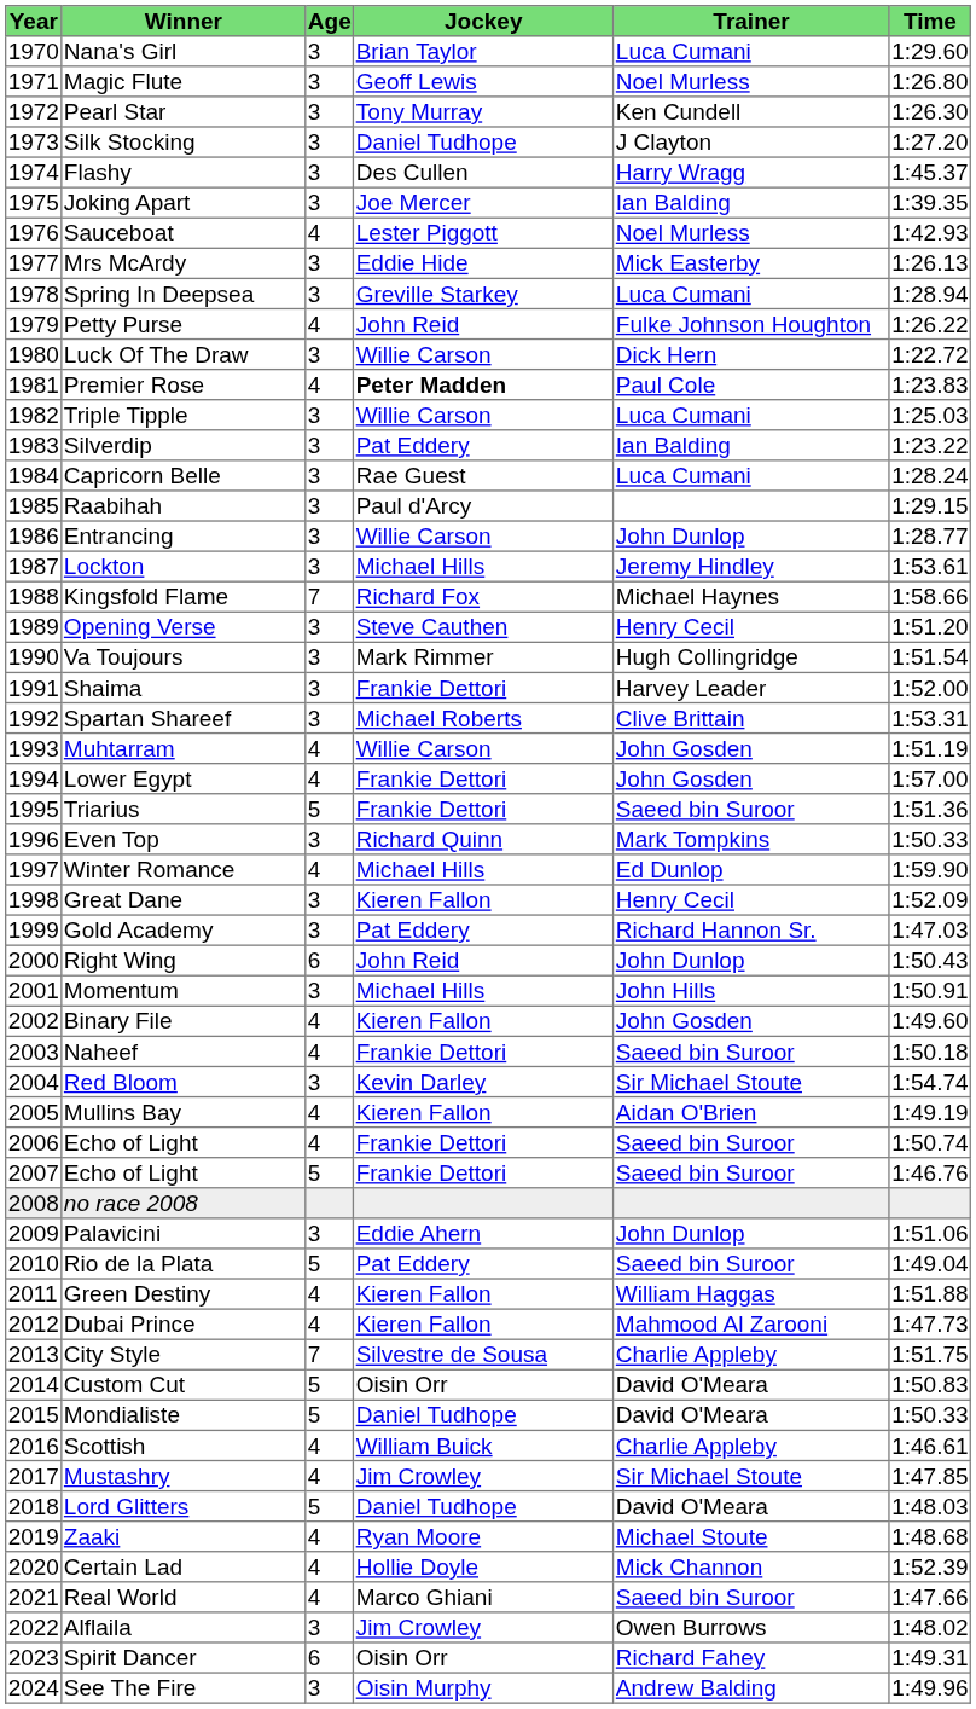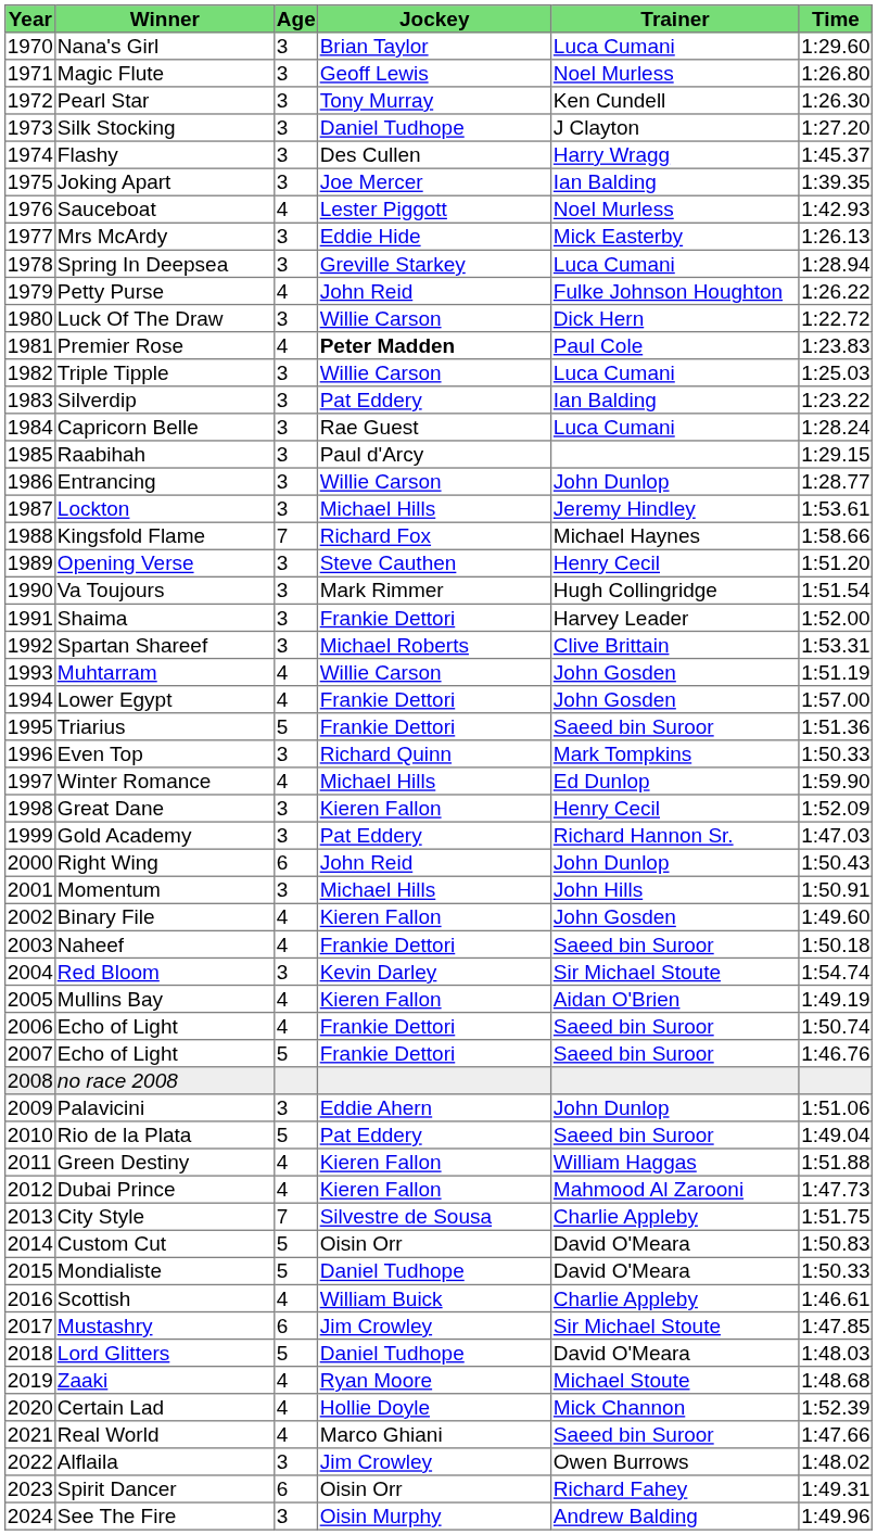 <table class = "sortable" | border="1" style="border-collapse: collapse; font-size:90%">
 <tr bgcolor="#77dd77" align="center">
 <th>Year</th>
 <th>Winner</th>
 <th>Age</th>
 <th>Jockey</th>
 <th>Trainer</th>
 <th>Time</th>
 </tr>
 <tr>
 <td>1970</td>
 <td width=150px>Nana's Girl</td>
 <td>3</td>
 <td width=160px><a href='#'>Brian Taylor</a></td>
 <td><a href='#'>Luca Cumani</a></td>
 <td>1:29.60</td>
 </tr>
 <tr>
 <td>1971</td>
 <td>Magic Flute</td>
 <td>3</td>
 <td><a href='#'>Geoff Lewis</a></td>
 <td><a href='#'>Noel Murless</a></td>
 <td>1:26.80</td>
 </tr>
 <tr>
 <td>1972</td>
 <td>Pearl Star</td>
 <td>3</td>
 <td><a href='#'>Tony Murray</a></td>
 <td>Ken Cundell</td>
 <td>1:26.30</td>
 </tr>
 <tr>
 <td>1973</td>
 <td>Silk Stocking</td>
 <td>3</td>
 <td><a href='#'>Daniel Tudhope</a></td>
 <td>J Clayton</td>
 <td>1:27.20</td>
 </tr>
 <tr>
 <td>1974</td>
 <td>Flashy</td>
 <td>3</td>
 <td>Des Cullen</td>
 <td><a href='#'>Harry Wragg</a></td>
 <td>1:45.37</td>
 </tr>
 <tr>
 <td>1975</td>
 <td>Joking Apart</td>
 <td>3</td>
 <td><a href='#'>Joe Mercer</a></td>
 <td><a href='#'>Ian Balding</a></td>
 <td>1:39.35</td>
 </tr>
 <tr>
 <td>1976</td>
 <td>Sauceboat</td>
 <td>4</td>
 <td><a href='#'>Lester Piggott</a></td>
 <td><a href='#'>Noel Murless</a></td>
 <td>1:42.93</td>
 </tr>
 <tr>
 <td>1977</td>
 <td>Mrs McArdy</td>
 <td>3</td>
 <td><a href='#'>Eddie Hide</a></td>
 <td><a href='#'>Mick Easterby</a></td>
 <td>1:26.13</td>
 </tr>
 <tr>
 <td>1978</td>
 <td>Spring In Deepsea</td>
 <td>3</td>
 <td><a href='#'>Greville Starkey</a></td>
 <td><a href='#'>Luca Cumani</a></td>
 <td>1:28.94</td>
 </tr>
 <tr>
 <td>1979</td>
 <td>Petty Purse</td>
 <td>4</td>
 <td><a href='#'>John Reid</a></td>
 <td><a href='#'>Fulke Johnson Houghton</a></td>
 <td>1:26.22</td>
 </tr>
 <tr>
 <td>1980</td>
 <td>Luck Of The Draw</td>
 <td>3</td>
 <td><a href='#'>Willie Carson</a></td>
 <td><a href='#'>Dick Hern</a></td>
 <td>1:22.72</td>
 </tr>
 <tr>
 <td>1981</td>
 <td>Premier Rose</td>
 <td>4</td>
 <td><strong>Peter Madden</strong></td>
 <td><a href='#'>Paul Cole</a></td>
 <td>1:23.83</td>
 </tr>
 <tr>
 <td>1982</td>
 <td>Triple Tipple</td>
 <td>3</td>
 <td><a href='#'>Willie Carson</a></td>
 <td><a href='#'>Luca Cumani</a></td>
 <td>1:25.03</td>
 </tr>
 <tr>
 <td>1983</td>
 <td>Silverdip</td>
 <td>3</td>
 <td><a href='#'>Pat Eddery</a></td>
 <td><a href='#'>Ian Balding</a></td>
 <td>1:23.22</td>
 </tr>
 <tr>
 <td>1984</td>
 <td>Capricorn Belle</td>
 <td>3</td>
 <td>Rae Guest</td>
 <td><a href='#'>Luca Cumani</a></td>
 <td>1:28.24</td>
 </tr>
 <tr>
 <td>1985</td>
 <td>Raabihah</td>
 <td>3</td>
 <td>Paul d'Arcy</td>
 <td></td>
 <td>1:29.15</td>
 </tr>
 <tr>
 <td>1986</td>
 <td>Entrancing</td>
 <td>3</td>
 <td><a href='#'>Willie Carson</a></td>
 <td><a href='#'>John Dunlop</a></td>
 <td>1:28.77</td>
 </tr>
 <tr>
 <td>1987</td>
 <td><a href='#'>Lockton</a></td>
 <td>3</td>
 <td><a href='#'>Michael Hills</a></td>
 <td><a href='#'>Jeremy Hindley</a></td>
 <td>1:53.61</td>
 </tr>
 <tr>
 <td>1988</td>
 <td>Kingsfold Flame</td>
 <td>7</td>
 <td><a href='#'>Richard Fox</a></td>
 <td>Michael Haynes</td>
 <td>1:58.66</td>
 </tr>
 <tr>
 <td>1989</td>
 <td><a href='#'>Opening Verse</a></td>
 <td>3</td>
 <td><a href='#'>Steve Cauthen</a></td>
 <td><a href='#'>Henry Cecil</a></td>
 <td>1:51.20</td>
 </tr>
 <tr>
 <td>1990</td>
 <td>Va Toujours</td>
 <td>3</td>
 <td>Mark Rimmer</td>
 <td>Hugh Collingridge</td>
 <td>1:51.54</td>
 </tr>
 <tr>
 <td>1991</td>
 <td>Shaima</td>
 <td>3</td>
 <td><a href='#'>Frankie Dettori</a></td>
 <td width=170px>Harvey Leader</td>
 <td>1:52.00</td>
 </tr>
 <tr>
 <td>1992</td>
 <td>Spartan Shareef</td>
 <td>3</td>
 <td><a href='#'>Michael Roberts</a></td>
 <td><a href='#'>Clive Brittain</a></td>
 <td>1:53.31</td>
 </tr>
 <tr>
 <td>1993</td>
 <td><a href='#'>Muhtarram</a></td>
 <td>4</td>
 <td><a href='#'>Willie Carson</a></td>
 <td><a href='#'>John Gosden</a></td>
 <td>1:51.19</td>
 </tr>
 <tr>
 <td>1994</td>
 <td>Lower Egypt</td>
 <td>4</td>
 <td><a href='#'>Frankie Dettori</a></td>
 <td><a href='#'>John Gosden</a></td>
 <td>1:57.00</td>
 </tr>
 <tr>
 <td>1995</td>
 <td>Triarius</td>
 <td>5</td>
 <td><a href='#'>Frankie Dettori</a></td>
 <td><a href='#'>Saeed bin Suroor</a></td>
 <td>1:51.36</td>
 </tr>
 <tr>
 <td>1996</td>
 <td>Even Top</td>
 <td>3</td>
 <td><a href='#'>Richard Quinn</a></td>
 <td><a href='#'>Mark Tompkins</a></td>
 <td>1:50.33</td>
 </tr>
 <tr>
 <td>1997</td>
 <td>Winter Romance</td>
 <td>4</td>
 <td><a href='#'>Michael Hills</a></td>
 <td><a href='#'>Ed Dunlop</a></td>
 <td>1:59.90</td>
 </tr>
 <tr>
 <td>1998</td>
 <td>Great Dane</td>
 <td>3</td>
 <td><a href='#'>Kieren Fallon</a></td>
 <td><a href='#'>Henry Cecil</a></td>
 <td>1:52.09</td>
 </tr>
 <tr>
 <td>1999</td>
 <td>Gold Academy</td>
 <td>3</td>
 <td><a href='#'>Pat Eddery</a></td>
 <td><a href='#'>Richard Hannon Sr.</a></td>
 <td>1:47.03</td>
 </tr>
 <tr>
 <td>2000</td>
 <td>Right Wing</td>
 <td>6</td>
 <td><a href='#'>John Reid</a></td>
 <td><a href='#'>John Dunlop</a></td>
 <td>1:50.43</td>
 </tr>
 <tr>
 <td>2001</td>
 <td>Momentum</td>
 <td>3</td>
 <td><a href='#'>Michael Hills</a></td>
 <td><a href='#'>John Hills</a></td>
 <td>1:50.91</td>
 </tr>
 <tr>
 <td>2002</td>
 <td>Binary File</td>
 <td>4</td>
 <td><a href='#'>Kieren Fallon</a></td>
 <td><a href='#'>John Gosden</a></td>
 <td>1:49.60</td>
 </tr>
 <tr>
 <td>2003</td>
 <td>Naheef</td>
 <td>4</td>
 <td><a href='#'>Frankie Dettori</a></td>
 <td><a href='#'>Saeed bin Suroor</a></td>
 <td>1:50.18</td>
 </tr>
 <tr>
 <td>2004</td>
 <td><a href='#'>Red Bloom</a></td>
 <td>3</td>
 <td><a href='#'>Kevin Darley</a></td>
 <td><a href='#'>Sir Michael Stoute</a></td>
 <td>1:54.74</td>
 </tr>
 <tr>
 <td>2005</td>
 <td>Mullins Bay</td>
 <td>4</td>
 <td><a href='#'>Kieren Fallon</a></td>
 <td><a href='#'>Aidan O'Brien</a></td>
 <td>1:49.19</td>
 </tr>
 <tr>
 <td>2006</td>
 <td>Echo of Light</td>
 <td>4</td>
 <td><a href='#'>Frankie Dettori</a></td>
 <td><a href='#'>Saeed bin Suroor</a></td>
 <td>1:50.74</td>
 </tr>
 <tr>
 <td>2007</td>
 <td>Echo of Light</td>
 <td>5</td>
 <td><a href='#'>Frankie Dettori</a></td>
 <td><a href='#'>Saeed bin Suroor</a></td>
 <td>1:46.76</td>
 </tr>
 <tr bgcolor="#eeeeee">
 <td><span>2008</span></td>
 <td><em>no race 2008</em> </td>
 <td></td>
 <td></td>
 <td></td>
 <td></td>
 </tr>
 <tr>
 <td>2009</td>
 <td>Palavicini</td>
 <td>3</td>
 <td><a href='#'>Eddie Ahern</a></td>
 <td><a href='#'>John Dunlop</a></td>
 <td>1:51.06</td>
 </tr>
 <tr>
 <td>2010</td>
 <td>Rio de la Plata</td>
 <td>5</td>
 <td><a href='#'>Pat Eddery</a></td>
 <td><a href='#'>Saeed bin Suroor</a></td>
 <td>1:49.04</td>
 </tr>
 <tr>
 <td>2011</td>
 <td>Green Destiny</td>
 <td>4</td>
 <td><a href='#'>Kieren Fallon</a></td>
 <td><a href='#'>William Haggas</a></td>
 <td>1:51.88</td>
 </tr>
 <tr>
 <td>2012</td>
 <td>Dubai Prince</td>
 <td>4</td>
 <td><a href='#'>Kieren Fallon</a></td>
 <td><a href='#'>Mahmood Al Zarooni</a></td>
 <td>1:47.73</td>
 </tr>
 <tr>
 <td>2013</td>
 <td>City Style</td>
 <td>7</td>
 <td><a href='#'>Silvestre de Sousa</a></td>
 <td><a href='#'>Charlie Appleby</a></td>
 <td>1:51.75</td>
 </tr>
 <tr>
 <td>2014</td>
 <td>Custom Cut</td>
 <td>5</td>
 <td>Oisin Orr</td>
 <td>David O'Meara</td>
 <td>1:50.83</td>
 </tr>
 <tr>
 <td>2015</td>
 <td>Mondialiste</td>
 <td>5</td>
 <td><a href='#'>Daniel Tudhope</a></td>
 <td>David O'Meara</td>
 <td>1:50.33</td>
 </tr>
 <tr>
 <td>2016</td>
 <td>Scottish</td>
 <td>4</td>
 <td><a href='#'>William Buick</a></td>
 <td><a href='#'>Charlie Appleby</a></td>
 <td>1:46.61</td>
 </tr>
 <tr>
 <td>2017</td>
 <td><a href='#'>Mustashry</a></td>
-<td>4</td>
+<td>6</td>
 <td><a href='#'>Jim Crowley</a></td>
 <td><a href='#'>Sir Michael Stoute</a></td>
 <td>1:47.85</td>
 </tr>
 <tr>
 <td>2018</td>
 <td><a href='#'>Lord Glitters</a></td>
 <td>5</td>
 <td><a href='#'>Daniel Tudhope</a></td>
 <td>David O'Meara</td>
 <td>1:48.03</td>
 </tr>
 <tr>
 <td>2019</td>
 <td><a href='#'>Zaaki</a></td>
 <td>4</td>
 <td><a href='#'>Ryan Moore</a></td>
 <td><a href='#'>Michael Stoute</a></td>
 <td>1:48.68</td>
 </tr>
 <tr>
 <td>2020</td>
 <td>Certain Lad</td>
 <td>4</td>
 <td><a href='#'>Hollie Doyle</a></td>
 <td><a href='#'>Mick Channon</a></td>
 <td>1:52.39</td>
 </tr>
 <tr>
 <td>2021</td>
 <td>Real World</td>
 <td>4</td>
 <td>Marco Ghiani</td>
 <td><a href='#'>Saeed bin Suroor</a></td>
 <td>1:47.66</td>
 </tr>
 <tr>
 <td>2022</td>
 <td>Alflaila</td>
 <td>3</td>
 <td><a href='#'>Jim Crowley</a></td>
 <td>Owen Burrows</td>
 <td>1:48.02</td>
 </tr>
 <tr>
 <td>2023</td>
 <td>Spirit Dancer</td>
 <td>6</td>
 <td>Oisin Orr</td>
 <td><a href='#'>Richard Fahey</a></td>
 <td>1:49.31</td>
 </tr>
 <tr>
 <td>2024</td>
 <td>See The Fire</td>
 <td>3</td>
 <td><a href='#'>Oisin Murphy</a></td>
 <td><a href='#'>Andrew Balding</a></td>
 <td>1:49.96</td>
 </tr>
 </table>
